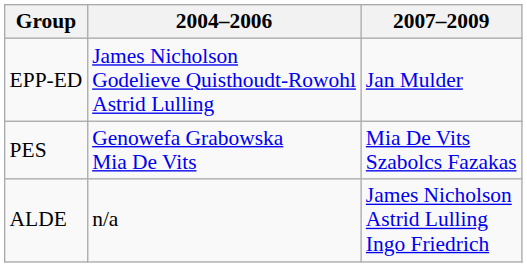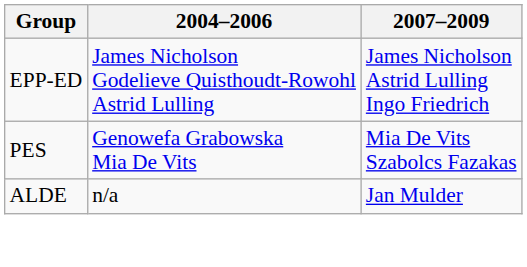 <table class="wikitable">
 <tr>
 <th>Group</th>
 <th>2004–2006</th>
 <th>2007–2009</th>
 </tr>
 <tr>
 <td>EPP-ED</td>
 <td><a href='#'>James Nicholson</a><br><a href='#'>Godelieve Quisthoudt-Rowohl</a><br><a href='#'>Astrid Lulling</a></td>
-<td><a href='#'>Jan Mulder</a></td>
+<td><a href='#'>James Nicholson</a><br><a href='#'>Astrid Lulling</a><br><a href='#'>Ingo Friedrich</a></td>
 </tr>
 <tr>
 <td>PES</td>
 <td><a href='#'>Genowefa Grabowska</a><br><a href='#'>Mia De Vits</a></td>
 <td><a href='#'>Mia De Vits</a><br><a href='#'>Szabolcs Fazakas</a></td>
 </tr>
 <tr>
 <td>ALDE</td>
 <td>n/a</td>
-<td><a href='#'>James Nicholson</a><br><a href='#'>Astrid Lulling</a><br><a href='#'>Ingo Friedrich</a></td>
+<td><a href='#'>Jan Mulder</a></td>
 </tr>
 </table>
